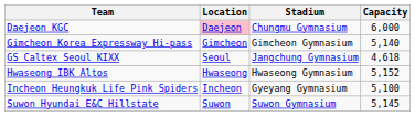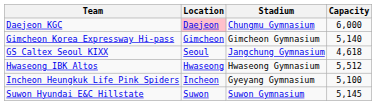 <table class="wikitable sortable" style="text-align: left;">
 <tr>
 <th>Team</th>
 <th>Location</th>
 <th>Stadium</th>
 <th>Capacity</th>
 </tr>
 <tr>
 <td><a href='#'>Daejeon KGC</a></td>
 <td style="background: pink;"><a href='#'>Daejeon</a></td>
 <td><a href='#'>Chungmu Gymnasium</a></td>
 <td align="center">6,000</td>
 </tr>
 <tr>
 <td><a href='#'>Gimcheon Korea Expressway Hi-pass</a></td>
 <td><a href='#'>Gimcheon</a></td>
 <td>Gimcheon Gymnasium</td>
 <td align="center">5,140</td>
 </tr>
 <tr>
 <td><a href='#'>GS Caltex Seoul KIXX</a></td>
 <td><a href='#'>Seoul</a></td>
 <td><a href='#'>Jangchung Gymnasium</a></td>
 <td align="center">4,618</td>
 </tr>
 <tr>
 <td><a href='#'>Hwaseong IBK Altos</a></td>
 <td><a href='#'>Hwaseong</a></td>
 <td>Hwaseong Gymnasium</td>
-<td align="center">5,152</td>
+<td align="center">5,512</td>
 </tr>
 <tr>
 <td><a href='#'>Incheon Heungkuk Life Pink Spiders</a></td>
 <td><a href='#'>Incheon</a></td>
 <td>Gyeyang Gymnasium</td>
 <td align="center">5,100</td>
 </tr>
 <tr>
 <td><a href='#'>Suwon Hyundai E&C Hillstate</a></td>
 <td><a href='#'>Suwon</a></td>
 <td><a href='#'>Suwon Gymnasium</a></td>
 <td align="center">5,145</td>
 </tr>
 </table>
